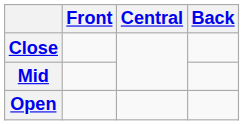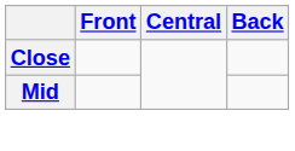 <table class="wikitable" style="text-align:center">
 <tr>
 <th></th>
 <th><a href='#'>Front</a></th>
 <th><a href='#'>Central</a></th>
 <th><a href='#'>Back</a></th>
 </tr>
 <tr>
 <th><a href='#'>Close</a></th>
 <td></td>
 <td rowspan=2></td>
 <td></td>
 </tr>
 <tr>
 <th><a href='#'>Mid</a></th>
 <td></td>
 <td></td>
 </tr>
-<tr>
-<th><a href='#'>Open</a></th>
-<td></td>
-<td></td>
-<td></td>
-</tr>
 </table>
